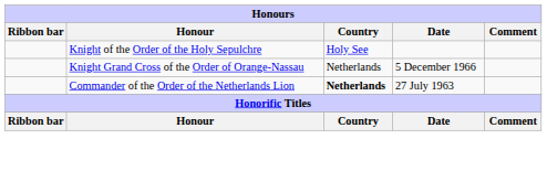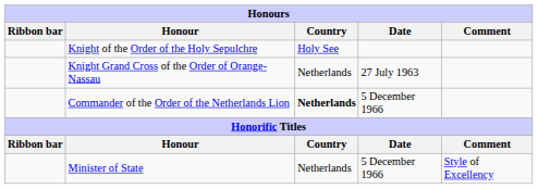 <table class="wikitable" style="width:60%;">
 <tr style="background:#ccf; text-align:center;">
 <td colspan=5><strong>Honours</strong></td>
 </tr>
 <tr>
 <th style="width:80px;">Ribbon bar</th>
 <th>Honour</th>
 <th>Country</th>
 <th>Date</th>
 <th>Comment</th>
 </tr>
 <tr>
 <td></td>
 <td><a href='#'>Knight</a> of the <a href='#'>Order of the Holy Sepulchre</a></td>
 <td><a href='#'>Holy See</a></td>
 <td></td>
 <td></td>
 </tr>
 <tr>
 <td></td>
 <td><a href='#'>Knight Grand Cross</a> of the <a href='#'>Order of Orange-Nassau</a></td>
 <td>Netherlands</td>
-<td>5 December 1966</td>
+<td>27 July 1963</td>
 <td></td>
 </tr>
 <tr>
 <td></td>
 <td><a href='#'>Commander</a> of the <a href='#'>Order of the Netherlands Lion</a></td>
 <td><strong>Netherlands</strong></td>
-<td>27 July 1963</td>
+<td>5 December 1966</td>
 <td></td>
 </tr>
 <tr style="background:#ccf; text-align:center;">
 <td colspan=5><strong><a href='#'>Honorific</a> Titles</strong></td>
 </tr>
 <tr>
 <th style="width:80px;">Ribbon bar</th>
 <th>Honour</th>
 <th>Country</th>
 <th>Date</th>
 <th>Comment</th>
 </tr>
+<tr>
+<td></td>
+<td><a href='#'>Minister of State</a></td>
+<td>Netherlands</td>
+<td>5 December 1966</td>
+<td><a href='#'>Style</a> of <a href='#'>Excellency</a></td>
+</tr>
 </table>
